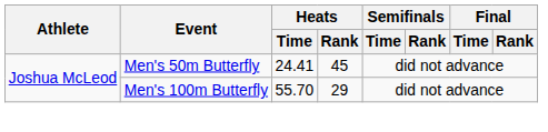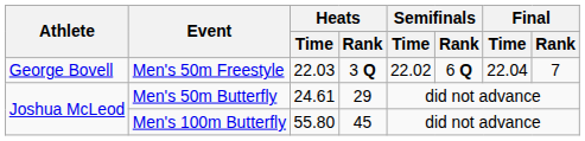 <table class=wikitable style="font-size:90%">
 <tr>
 <th rowspan="2">Athlete</th>
 <th rowspan="2">Event</th>
 <th colspan="2">Heats</th>
 <th colspan="2">Semifinals</th>
 <th colspan="2">Final</th>
 </tr>
 <tr>
 <th>Time</th>
 <th>Rank</th>
 <th>Time</th>
 <th>Rank</th>
 <th>Time</th>
 <th>Rank</th>
 </tr>
 <tr>
+<td rowspan="1"><a href='#'>George Bovell</a></td>
+<td><a href='#'>Men's 50m Freestyle</a></td>
+<td align=center>22.03</td>
+<td align=center>3 <strong>Q</strong></td>
+<td align=center>22.02</td>
+<td align=center>6 <strong>Q</strong></td>
+<td align=center>22.04</td>
+<td align=center>7</td>
+</tr>
+<tr>
 <td rowspan="2"><a href='#'>Joshua McLeod</a></td>
 <td><a href='#'>Men's 50m Butterfly</a></td>
-<td align=center>24.41</td>
-<td align=center>45</td>
+<td align=center>24.61</td>
+<td align=center>29</td>
 <td align=center colspan=4>did not advance</td>
 </tr>
 <tr>
 <td><a href='#'>Men's 100m Butterfly</a></td>
-<td align=center>55.70</td>
-<td align=center>29</td>
+<td align=center>55.80</td>
+<td align=center>45</td>
 <td align=center colspan=4>did not advance</td>
 </tr>
 </table>
